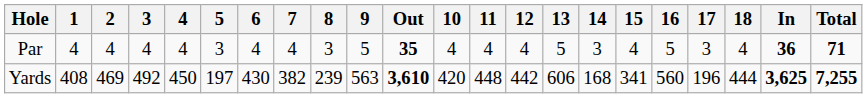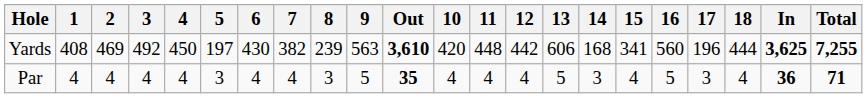 <table class="wikitable" style="text-align:center">
 <tr>
 <th align="left">Hole</th>
 <th>1</th>
 <th>2</th>
 <th>3</th>
 <th>4</th>
 <th>5</th>
 <th>6</th>
 <th>7</th>
 <th>8</th>
 <th>9</th>
 <th>Out</th>
 <th>10</th>
 <th>11</th>
 <th>12</th>
 <th>13</th>
 <th>14</th>
 <th>15</th>
 <th>16</th>
 <th>17</th>
 <th>18</th>
 <th>In</th>
 <th>Total</th>
 </tr>
 <tr>
+<td align="center">Yards</td>
+<td>408</td>
+<td>469</td>
+<td>492</td>
+<td>450</td>
+<td>197</td>
+<td>430</td>
+<td>382</td>
+<td>239</td>
+<td>563</td>
+<td><strong>3,610</strong></td>
+<td>420</td>
+<td>448</td>
+<td>442</td>
+<td>606</td>
+<td>168</td>
+<td>341</td>
+<td>560</td>
+<td>196</td>
+<td>444</td>
+<td><strong>3,625</strong></td>
+<td><strong>7,255</strong></td>
+</tr>
+<tr>
 <td align="center">Par</td>
 <td>4</td>
 <td>4</td>
 <td>4</td>
 <td>4</td>
 <td>3</td>
 <td>4</td>
 <td>4</td>
 <td>3</td>
 <td>5</td>
 <td><strong>35</strong></td>
 <td>4</td>
 <td>4</td>
 <td>4</td>
 <td>5</td>
 <td>3</td>
 <td>4</td>
 <td>5</td>
 <td>3</td>
 <td>4</td>
 <td><strong>36</strong></td>
 <td><strong>71</strong></td>
 </tr>
-<tr>
-<td align="center">Yards</td>
-<td>408</td>
-<td>469</td>
-<td>492</td>
-<td>450</td>
-<td>197</td>
-<td>430</td>
-<td>382</td>
-<td>239</td>
-<td>563</td>
-<td><strong>3,610</strong></td>
-<td>420</td>
-<td>448</td>
-<td>442</td>
-<td>606</td>
-<td>168</td>
-<td>341</td>
-<td>560</td>
-<td>196</td>
-<td>444</td>
-<td><strong>3,625</strong></td>
-<td><strong>7,255</strong></td>
-</tr>
 </table>
